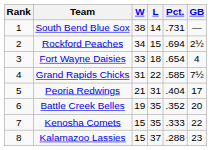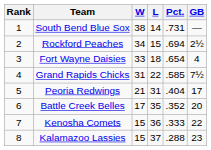 <table class="wikitable" style="text-align:center;">
 <tr>
 <th>Rank</th>
 <th>Team</th>
 <th><a href='#'>W</a></th>
 <th><a href='#'>L</a></th>
 <th><a href='#'>Pct.</a></th>
 <th><a href='#'>GB</a></th>
 </tr>
 <tr>
 <td>1</td>
 <td><a href='#'>South Bend Blue Sox</a></td>
 <td>38</td>
 <td>14</td>
 <td>.731</td>
 <td>—</td>
 </tr>
 <tr>
 <td>2</td>
 <td><a href='#'>Rockford Peaches</a></td>
 <td>34</td>
 <td>15</td>
 <td>.694</td>
 <td>2½</td>
 </tr>
 <tr>
 <td>3</td>
 <td><a href='#'>Fort Wayne Daisies</a></td>
 <td>33</td>
 <td>18</td>
 <td>.654</td>
 <td>4</td>
 </tr>
 <tr>
 <td>4</td>
 <td><a href='#'>Grand Rapids Chicks</a></td>
 <td>31</td>
 <td>22</td>
 <td>.585</td>
 <td>7½</td>
 </tr>
 <tr>
 <td>5</td>
 <td><a href='#'>Peoria Redwings</a></td>
 <td>21</td>
 <td>31</td>
 <td>.404</td>
 <td>17</td>
 </tr>
 <tr>
 <td>6</td>
 <td><a href='#'>Battle Creek Belles</a></td>
-<td>19</td>
+<td>17</td>
 <td>35</td>
 <td>.352</td>
 <td>20</td>
 </tr>
 <tr>
 <td>7</td>
 <td><a href='#'>Kenosha Comets</a></td>
 <td>15</td>
-<td>35</td>
+<td>36</td>
 <td>.333</td>
 <td>22</td>
 </tr>
 <tr>
 <td>8</td>
 <td><a href='#'>Kalamazoo Lassies</a></td>
 <td>15</td>
 <td>37</td>
 <td>.288</td>
 <td>23</td>
 </tr>
 </table>
